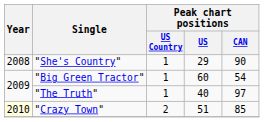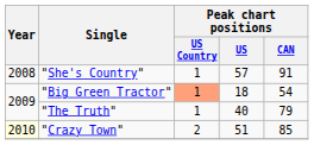 <table class="wikitable">
 <tr>
 <th rowspan="2">Year</th>
 <th rowspan="2">Single</th>
 <th colspan="3">Peak chart positions</th>
 </tr>
 <tr style="font-size:smaller">
 <th width="45"><a href='#'>US Country</a></th>
 <th width="45"><a href='#'>US</a></th>
 <th width="45"><a href='#'>CAN</a></th>
 </tr>
 <tr>
 <td>2008</td>
 <td>"<a href='#'>She's Country</a>"</td>
 <td align="center">1</td>
-<td align="center">29</td>
-<td align="center">90</td>
+<td align="center">57</td>
+<td align="center">91</td>
 </tr>
 <tr>
 <td rowspan="2">2009</td>
 <td>"<a href='#'>Big Green Tractor</a>"</td>
-<td align="center">1</td>
-<td align="center">60</td>
+<td align="center" style="background: lightsalmon;">1</td>
+<td align="center">18</td>
 <td align="center">54</td>
 </tr>
 <tr>
 <td>"<a href='#'>The Truth</a>"</td>
 <td align="center">1</td>
 <td align="center">40</td>
-<td align="center">97</td>
+<td align="center">79</td>
 </tr>
 <tr>
 <td style="background: lightyellow;">2010</td>
 <td>"<a href='#'>Crazy Town</a>"</td>
 <td align="center">2</td>
 <td align="center">51</td>
 <td align="center">85</td>
 </tr>
 <tr>
 </tr>
 </table>
